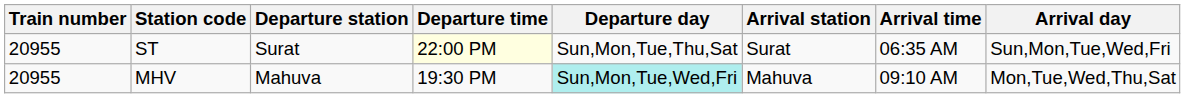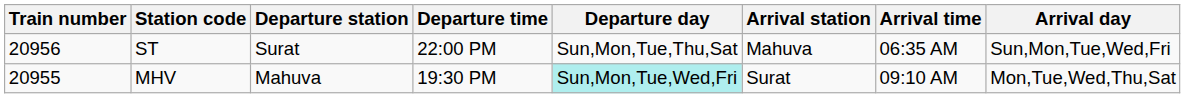 <table class="wikitable">
 <tr>
 <th>Train number</th>
 <th>Station code</th>
 <th>Departure station</th>
 <th>Departure time</th>
 <th>Departure day</th>
 <th>Arrival station</th>
 <th>Arrival time</th>
 <th>Arrival day</th>
 </tr>
 <tr>
-<td>20955</td>
+<td>20956</td>
 <td>ST</td>
 <td>Surat</td>
-<td style="background: lightyellow;">22:00 PM</td>
+<td>22:00 PM</td>
 <td>Sun,Mon,Tue,Thu,Sat</td>
-<td>Surat</td>
+<td>Mahuva</td>
 <td>06:35 AM</td>
 <td>Sun,Mon,Tue,Wed,Fri</td>
 </tr>
 <tr>
 <td>20955</td>
 <td>MHV</td>
 <td>Mahuva</td>
 <td>19:30 PM</td>
 <td style="background: paleturquoise;">Sun,Mon,Tue,Wed,Fri</td>
-<td>Mahuva</td>
+<td>Surat</td>
 <td>09:10 AM</td>
 <td>Mon,Tue,Wed,Thu,Sat</td>
 </tr>
 </table>
